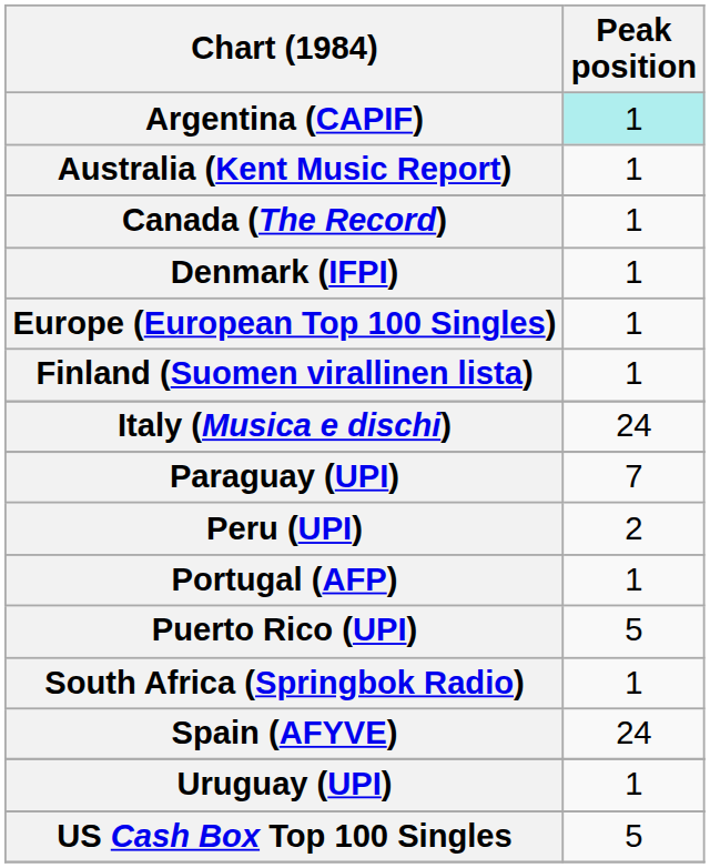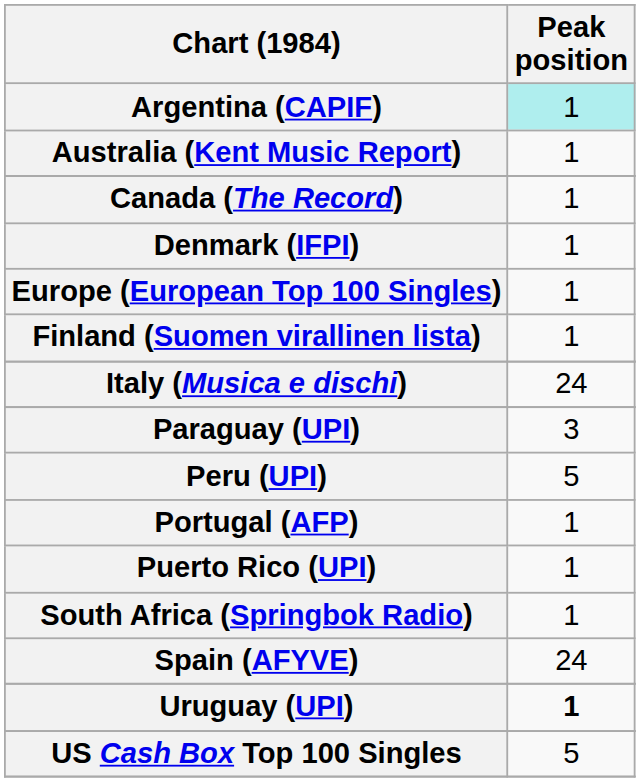 <table class="wikitable sortable plainrowheaders" style="text-align:center">
 <tr>
 <th scope="col">Chart (1984)</th>
 <th scope="col">Peak<br>position</th>
 </tr>
 <tr>
 <th scope="row">Argentina (<a href='#'>CAPIF</a>)</th>
 <td style="background: paleturquoise;">1</td>
 </tr>
 <tr>
 <th scope="row">Australia (<a href='#'>Kent Music Report</a>)</th>
 <td>1</td>
 </tr>
 <tr>
 </tr>
 <tr>
 </tr>
 <tr>
 </tr>
 <tr>
 </tr>
 <tr>
 <th scope="row">Canada (<em><a href='#'>The Record</a></em>)</th>
 <td>1</td>
 </tr>
 <tr>
 <th scope="row">Denmark (<a href='#'>IFPI</a>)</th>
 <td>1</td>
 </tr>
 <tr>
 <th scope="row">Europe (<a href='#'>European Top 100 Singles</a>)</th>
 <td>1</td>
 </tr>
 <tr>
 <th scope="row">Finland (<a href='#'>Suomen virallinen lista</a>)</th>
 <td>1</td>
 </tr>
 <tr>
 </tr>
 <tr>
 </tr>
 <tr>
 <th scope="row">Italy (<em><a href='#'>Musica e dischi</a></em>)</th>
 <td>24</td>
 </tr>
 <tr>
 </tr>
 <tr>
 </tr>
 <tr>
 </tr>
 <tr>
 </tr>
 <tr>
 <th scope="row">Paraguay (<a href='#'>UPI</a>)</th>
-<td>7</td>
+<td>3</td>
 </tr>
 <tr>
 <th scope="row">Peru (<a href='#'>UPI</a>)</th>
-<td>2</td>
+<td>5</td>
 </tr>
 <tr>
 <th scope="row">Portugal (<a href='#'>AFP</a>)</th>
 <td>1</td>
 </tr>
 <tr>
 <th scope="row">Puerto Rico (<a href='#'>UPI</a>)</th>
-<td>5</td>
+<td>1</td>
 </tr>
 <tr>
 <th scope="row">South Africa (<a href='#'>Springbok Radio</a>)</th>
 <td>1</td>
 </tr>
 <tr>
 <th scope="row">Spain (<a href='#'>AFYVE</a>)</th>
 <td>24</td>
 </tr>
 <tr>
 </tr>
 <tr>
 </tr>
 <tr>
 </tr>
 <tr>
 <th scope="row">Uruguay (<a href='#'>UPI</a>)</th>
-<td>1</td>
+<td><strong>1</strong></td>
 </tr>
 <tr>
 </tr>
 <tr>
 </tr>
 <tr>
 </tr>
 <tr>
 <th scope="row">US <em><a href='#'>Cash Box</a></em> Top 100 Singles</th>
 <td>5</td>
 </tr>
 <tr>
 </tr>
 </table>
